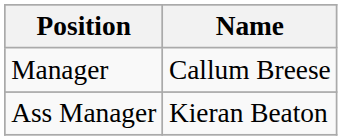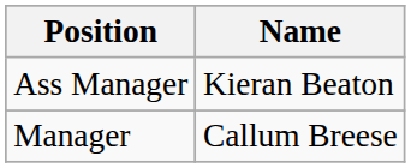 <table class="wikitable">
 <tr>
 <th>Position</th>
 <th>Name</th>
 </tr>
 <tr>
+<td>Ass Manager</td>
+<td>Kieran Beaton</td>
+</tr>
+<tr>
 <td>Manager</td>
 <td>Callum Breese</td>
 </tr>
-<tr>
-<td>Ass Manager</td>
-<td>Kieran Beaton</td>
-</tr>
 </table>
